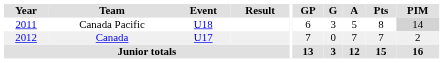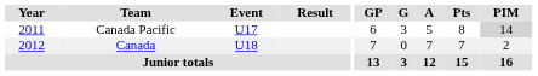 <table border="0" cellpadding="1" cellspacing="0" ID="Table3" style="text-align:center; width:40em">
 <tr ALIGN="center" bgcolor="#e0e0e0">
 <th>Year</th>
 <th>Team</th>
 <th>Event</th>
 <th>Result</th>
 <th rowspan="99" bgcolor="#ffffff"></th>
 <th>GP</th>
 <th>G</th>
 <th>A</th>
 <th>Pts</th>
 <th>PIM</th>
 </tr>
 <tr>
 <td><a href='#'>2011</a></td>
 <td>Canada Pacific</td>
-<td><a href='#'>U18</a></td>
+<td><a href='#'>U17</a></td>
 <td></td>
 <td>6</td>
 <td>3</td>
 <td>5</td>
 <td>8</td>
 <td style="background: lightgrey;">14</td>
 </tr>
 <tr bgcolor="#f0f0f0">
 <td><a href='#'>2012</a></td>
 <td><a href='#'>Canada</a></td>
-<td><a href='#'>U17</a></td>
+<td><a href='#'>U18</a></td>
 <td></td>
 <td>7</td>
 <td>0</td>
 <td>7</td>
 <td>7</td>
 <td>2</td>
 </tr>
 <tr ALIGN="center" bgcolor="#e0e0e0">
 <th colspan=4>Junior totals</th>
 <th>13</th>
 <th>3</th>
 <th>12</th>
 <th>15</th>
 <th>16</th>
 </tr>
 </table>
